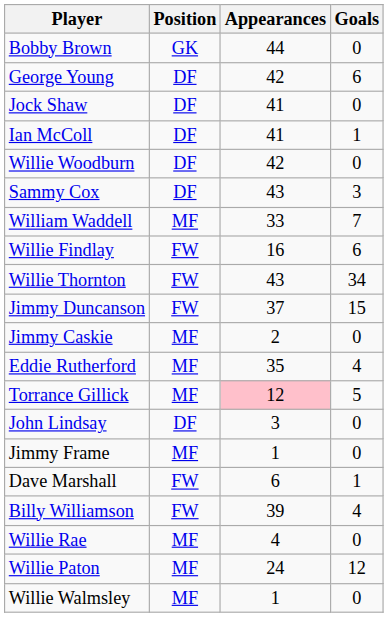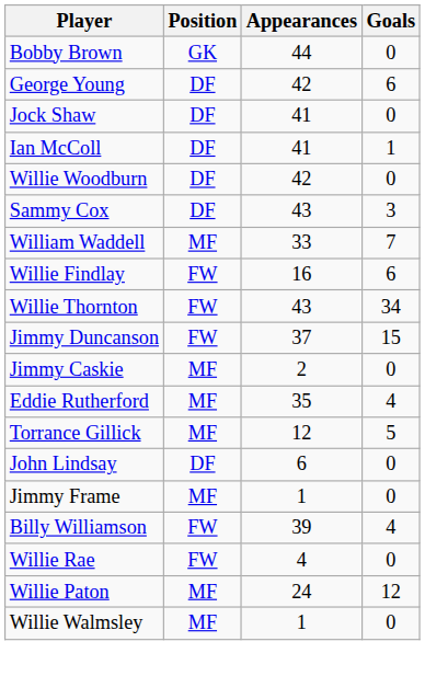 <table class="wikitable sortable" style="text-align: center;">
 <tr>
 <th>Player</th>
 <th>Position</th>
 <th>Appearances</th>
 <th>Goals</th>
 </tr>
 <tr>
 <td align="left"> <a href='#'>Bobby Brown</a></td>
 <td><a href='#'>GK</a></td>
 <td>44</td>
 <td>0</td>
 </tr>
 <tr>
 <td align="left"> <a href='#'>George Young</a></td>
 <td><a href='#'>DF</a></td>
 <td>42</td>
 <td>6</td>
 </tr>
 <tr>
 <td align="left"> <a href='#'>Jock Shaw</a></td>
 <td><a href='#'>DF</a></td>
 <td>41</td>
 <td>0</td>
 </tr>
 <tr>
 <td align="left"> <a href='#'>Ian McColl</a></td>
 <td><a href='#'>DF</a></td>
 <td>41</td>
 <td>1</td>
 </tr>
 <tr>
 <td align="left"> <a href='#'>Willie Woodburn</a></td>
 <td><a href='#'>DF</a></td>
 <td>42</td>
 <td>0</td>
 </tr>
 <tr>
 <td align="left"> <a href='#'>Sammy Cox</a></td>
 <td><a href='#'>DF</a></td>
 <td>43</td>
 <td>3</td>
 </tr>
 <tr>
 <td align="left"> <a href='#'>William Waddell</a></td>
 <td><a href='#'>MF</a></td>
 <td>33</td>
 <td>7</td>
 </tr>
 <tr>
 <td align="left"> <a href='#'>Willie Findlay</a></td>
 <td><a href='#'>FW</a></td>
 <td>16</td>
 <td>6</td>
 </tr>
 <tr>
 <td align="left"> <a href='#'>Willie Thornton</a></td>
 <td><a href='#'>FW</a></td>
 <td>43</td>
 <td>34</td>
 </tr>
 <tr>
 <td align="left"> <a href='#'>Jimmy Duncanson</a></td>
 <td><a href='#'>FW</a></td>
 <td>37</td>
 <td>15</td>
 </tr>
 <tr>
 <td align="left"> <a href='#'>Jimmy Caskie</a></td>
 <td><a href='#'>MF</a></td>
 <td>2</td>
 <td>0</td>
 </tr>
 <tr>
 <td align="left"> <a href='#'>Eddie Rutherford</a></td>
 <td><a href='#'>MF</a></td>
 <td>35</td>
 <td>4</td>
 </tr>
 <tr>
 <td align="left"> <a href='#'>Torrance Gillick</a></td>
 <td><a href='#'>MF</a></td>
-<td style="background: pink;">12</td>
+<td>12</td>
 <td>5</td>
 </tr>
 <tr>
 <td align="left"> <a href='#'>John Lindsay</a></td>
 <td><a href='#'>DF</a></td>
-<td>3</td>
+<td>6</td>
 <td>0</td>
 </tr>
 <tr>
 <td align="left"> Jimmy Frame</td>
 <td><a href='#'>MF</a></td>
 <td>1</td>
 <td>0</td>
 </tr>
 <tr>
-<td align="left"> Dave Marshall</td>
-<td><a href='#'>FW</a></td>
-<td>6</td>
-<td>1</td>
-</tr>
-<tr>
 <td align="left"> <a href='#'>Billy Williamson</a></td>
 <td><a href='#'>FW</a></td>
 <td>39</td>
 <td>4</td>
 </tr>
 <tr>
 <td align="left"> <a href='#'>Willie Rae</a></td>
-<td><a href='#'>MF</a></td>
+<td><a href='#'>FW</a></td>
 <td>4</td>
 <td>0</td>
 </tr>
 <tr>
 <td align="left"> <a href='#'>Willie Paton</a></td>
 <td><a href='#'>MF</a></td>
 <td>24</td>
 <td>12</td>
 </tr>
 <tr>
 <td align="left"> Willie Walmsley</td>
 <td><a href='#'>MF</a></td>
 <td>1</td>
 <td>0</td>
 </tr>
 </table>
